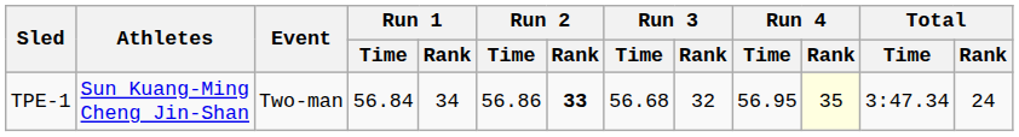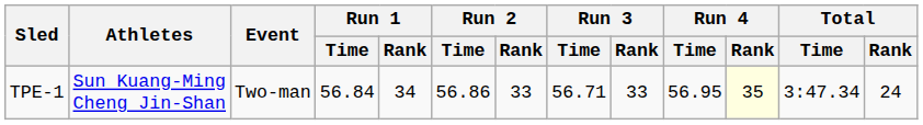 <table class="wikitable" border="1" style="font-size:90%">
 <tr>
 <th rowspan="2">Sled</th>
 <th rowspan="2">Athletes</th>
 <th rowspan="2">Event</th>
 <th colspan="2">Run 1</th>
 <th colspan="2">Run 2</th>
 <th colspan="2">Run 3</th>
 <th colspan="2">Run 4</th>
 <th colspan="2">Total</th>
 </tr>
 <tr>
 <th>Time</th>
 <th>Rank</th>
 <th>Time</th>
 <th>Rank</th>
 <th>Time</th>
 <th>Rank</th>
 <th>Time</th>
 <th>Rank</th>
 <th>Time</th>
 <th>Rank</th>
 </tr>
 <tr>
 <td align="center">TPE-1</td>
 <td><a href='#'>Sun Kuang-Ming</a><br><a href='#'>Cheng Jin-Shan</a></td>
 <td>Two-man</td>
 <td align="center">56.84</td>
 <td align="center">34</td>
 <td align="center">56.86</td>
-<td align="center"><strong>33</strong></td>
-<td align="center">56.68</td>
-<td align="center">32</td>
+<td align="center">33</td>
+<td align="center">56.71</td>
+<td align="center">33</td>
 <td align="center">56.95</td>
 <td align="center" style="background: lightyellow;">35</td>
 <td align="center">3:47.34</td>
 <td align="center">24</td>
 </tr>
 </table>
